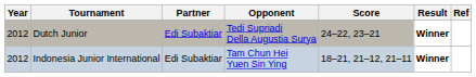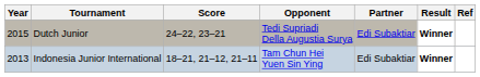 <table class="sortable wikitable" style="font-size: 90%">
 <tr>
 <th>Year</th>
 <th>Tournament</th>
+<th>Score</th>
+<th>Opponent</th>
 <th>Partner</th>
-<th>Opponent</th>
-<th>Score</th>
 <th>Result</th>
 <th>Ref</th>
 </tr>
 <tr style="background:#BDB8AD">
-<td align="center">2012</td>
+<td align="center">2015</td>
 <td align="left">Dutch Junior</td>
+<td align="left">24–22, 23–21</td>
+<td align="left"> <a href='#'>Tedi Supriadi</a><br> <a href='#'>Della Augustia Surya</a></td>
 <td align="left"> <a href='#'>Edi Subaktiar</a></td>
-<td align="left"> <a href='#'>Tedi Supriadi</a><br> <a href='#'>Della Augustia Surya</a></td>
-<td align="left">24–22, 23–21</td>
 <td style="text-align:left; background:white"> <strong>Winner</strong></td>
 <td style="text-align:center; background:white"></td>
 </tr>
 <tr style="background:#C6D4E1">
-<td align="center">2012</td>
+<td align="center">2013</td>
 <td align="left">Indonesia Junior International</td>
+<td align="left">18–21, 21–12, 21–11</td>
+<td align="left"> <a href='#'>Tam Chun Hei</a><br> <a href='#'>Yuen Sin Ying</a></td>
 <td align="left"> Edi Subaktiar</td>
-<td align="left"> <a href='#'>Tam Chun Hei</a><br> <a href='#'>Yuen Sin Ying</a></td>
-<td align="left">18–21, 21–12, 21–11</td>
 <td style="text-align:left; background:white"> <strong>Winner</strong></td>
 <td style="text-align:center; background:white"></td>
 </tr>
 </table>
